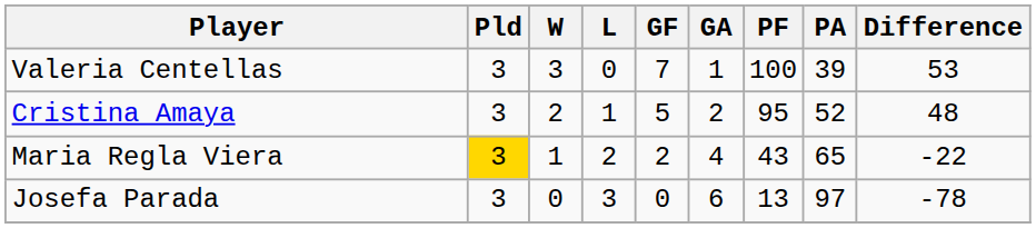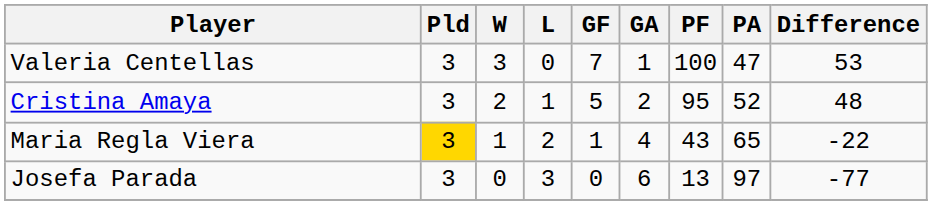 <table class=wikitable style="text-align:center">
 <tr>
 <th width=220>Player</th>
 <th width=20>Pld</th>
 <th width=20>W</th>
 <th width=20>L</th>
 <th width=20>GF</th>
 <th width=20>GA</th>
 <th width=20>PF</th>
 <th width=20>PA</th>
 <th width=30>Difference</th>
 </tr>
 <tr>
 <td align=left> Valeria Centellas</td>
 <td>3</td>
 <td>3</td>
 <td>0</td>
 <td>7</td>
 <td>1</td>
 <td>100</td>
-<td>39</td>
+<td>47</td>
 <td>53</td>
 </tr>
 <tr>
 <td align=left> <a href='#'>Cristina Amaya</a></td>
 <td>3</td>
 <td>2</td>
 <td>1</td>
 <td>5</td>
 <td>2</td>
 <td>95</td>
 <td>52</td>
 <td>48</td>
 </tr>
 <tr>
 <td align=left> Maria Regla Viera</td>
 <td style="background: gold;">3</td>
 <td>1</td>
 <td>2</td>
-<td>2</td>
+<td>1</td>
 <td>4</td>
 <td>43</td>
 <td>65</td>
 <td>-22</td>
 </tr>
 <tr>
 <td align=left> Josefa Parada</td>
 <td>3</td>
 <td>0</td>
 <td>3</td>
 <td>0</td>
 <td>6</td>
 <td>13</td>
 <td>97</td>
-<td>-78</td>
+<td>-77</td>
 </tr>
 <tr>
 </tr>
 </table>
